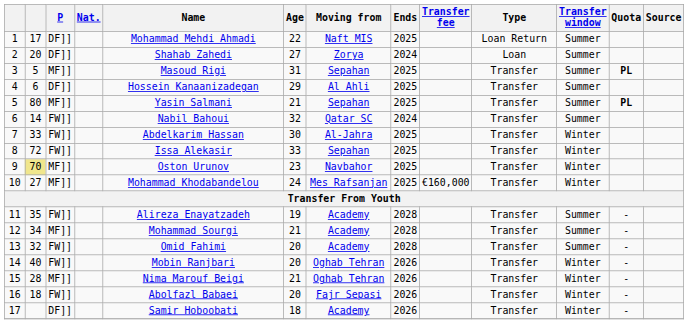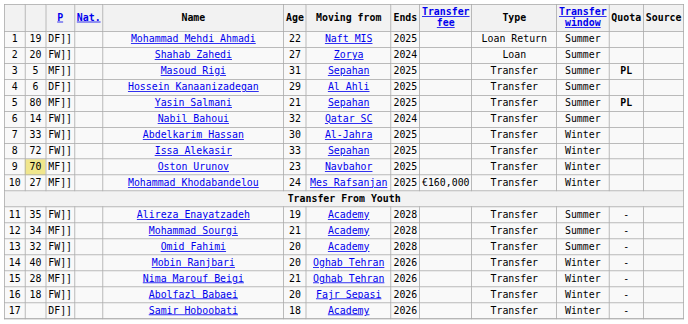 <table class="wikitable sortable" style="text-align:center; font-size:95%;">
 <tr>
 <th width=20></th>
 <th width=20></th>
 <th width=20><a href='#'>P</a></th>
 <th width=20><a href='#'>Nat.</a></th>
 <th width=220>Name</th>
 <th width=20>Age</th>
 <th width=100>Moving from</th>
 <th width=20>Ends</th>
 <th width=20><a href='#'>Transfer<br>fee</a></th>
 <th width=100>Type</th>
 <th width=20><a href='#'>Transfer<br>window</a></th>
 <th width=20>Quota</th>
 <th width=20>Source</th>
 </tr>
 <tr>
 <td>1</td>
-<td>17</td>
+<td>19</td>
 <td [[>DF]]</td>
 <td></td>
 <td><a href='#'>Mohammad Mehdi Ahmadi</a></td>
 <td>22</td>
 <td><a href='#'>Naft MIS</a></td>
 <td>2025</td>
 <td></td>
 <td>Loan Return</td>
 <td>Summer</td>
 <td></td>
 <td></td>
 </tr>
 <tr>
 <td>2</td>
 <td>20</td>
-<td [[>DF]]</td>
+<td [[>FW]]</td>
 <td></td>
 <td><a href='#'>Shahab Zahedi</a></td>
 <td>27</td>
 <td> <a href='#'>Zorya</a></td>
 <td>2024</td>
 <td></td>
 <td>Loan</td>
 <td>Summer</td>
 <td></td>
 <td></td>
 </tr>
 <tr>
 <td>3</td>
 <td>5</td>
 <td [[>MF]]</td>
 <td></td>
 <td><a href='#'>Masoud Rigi</a></td>
 <td>31</td>
 <td><a href='#'>Sepahan</a></td>
 <td>2025</td>
 <td></td>
 <td>Transfer</td>
 <td>Summer</td>
 <td><strong>PL</strong></td>
 <td></td>
 </tr>
 <tr>
 <td>4</td>
 <td>6</td>
 <td [[>DF]]</td>
 <td></td>
 <td><a href='#'>Hossein Kanaanizadegan</a></td>
 <td>29</td>
 <td> <a href='#'>Al Ahli</a></td>
 <td>2025</td>
 <td></td>
 <td>Transfer</td>
 <td>Summer</td>
 <td></td>
 <td></td>
 </tr>
 <tr>
 <td>5</td>
 <td>80</td>
 <td [[>MF]]</td>
 <td></td>
 <td><a href='#'>Yasin Salmani</a></td>
 <td>21</td>
 <td><a href='#'>Sepahan</a></td>
 <td>2025</td>
 <td></td>
 <td>Transfer</td>
 <td>Summer</td>
 <td><strong>PL</strong></td>
 <td></td>
 </tr>
 <tr>
 <td>6</td>
 <td>14</td>
 <td [[>FW]]</td>
 <td></td>
 <td><a href='#'>Nabil Bahoui</a></td>
 <td>32</td>
 <td> <a href='#'>Qatar SC</a></td>
 <td>2024</td>
 <td></td>
 <td>Transfer</td>
 <td>Summer</td>
 <td></td>
 <td></td>
 </tr>
 <tr>
 <td>7</td>
 <td>33</td>
 <td [[>FW]]</td>
 <td></td>
 <td><a href='#'>Abdelkarim Hassan</a></td>
 <td>30</td>
 <td> <a href='#'>Al-Jahra</a></td>
 <td>2025</td>
 <td></td>
 <td>Transfer</td>
 <td>Winter</td>
 <td></td>
 <td></td>
 </tr>
 <tr>
 <td>8</td>
 <td>72</td>
 <td [[>FW]]</td>
 <td></td>
 <td><a href='#'>Issa Alekasir</a></td>
 <td>33</td>
 <td><a href='#'>Sepahan</a></td>
 <td>2025</td>
 <td></td>
 <td>Transfer</td>
 <td>Winter</td>
 <td></td>
 <td></td>
 </tr>
 <tr>
 <td>9</td>
 <td style="background: khaki;">70</td>
 <td [[>MF]]</td>
 <td></td>
 <td><a href='#'>Oston Urunov</a></td>
 <td>23</td>
 <td> <a href='#'>Navbahor</a></td>
 <td>2025</td>
 <td></td>
 <td>Transfer</td>
 <td>Winter</td>
 <td></td>
 <td></td>
 </tr>
 <tr>
 <td>10</td>
 <td>27</td>
 <td [[>MF]]</td>
 <td></td>
 <td><a href='#'>Mohammad Khodabandelou</a></td>
 <td>24</td>
 <td><a href='#'>Mes Rafsanjan</a></td>
 <td>2025</td>
 <td>€160,000</td>
 <td>Transfer</td>
 <td>Winter</td>
 <td></td>
 <td></td>
 </tr>
 <tr>
 <th colspan=13>Transfer From Youth</th>
 </tr>
 <tr>
 <td>11</td>
 <td>35</td>
 <td [[>FW]]</td>
 <td></td>
 <td><a href='#'>Alireza Enayatzadeh</a></td>
 <td>19</td>
 <td><a href='#'>Academy</a></td>
 <td>2028</td>
 <td></td>
 <td>Transfer</td>
 <td>Summer</td>
 <td>-</td>
 <td></td>
 </tr>
 <tr>
 <td>12</td>
 <td>34</td>
 <td [[>MF]]</td>
 <td></td>
 <td><a href='#'>Mohammad Sourgi</a></td>
 <td>21</td>
 <td><a href='#'>Academy</a></td>
 <td>2028</td>
 <td></td>
 <td>Transfer</td>
 <td>Summer</td>
 <td>-</td>
 <td></td>
 </tr>
 <tr>
 <td>13</td>
 <td>32</td>
 <td [[>FW]]</td>
 <td></td>
 <td><a href='#'>Omid Fahimi</a></td>
 <td>20</td>
 <td><a href='#'>Academy</a></td>
 <td>2028</td>
 <td></td>
 <td>Transfer</td>
 <td>Summer</td>
 <td>-</td>
 <td></td>
 </tr>
 <tr>
 <td>14</td>
 <td>40</td>
 <td [[>FW]]</td>
 <td></td>
 <td><a href='#'>Mobin Ranjbari</a></td>
 <td>20</td>
 <td><a href='#'>Oghab Tehran</a></td>
 <td>2026</td>
 <td></td>
 <td>Transfer</td>
 <td>Winter</td>
 <td>-</td>
 <td></td>
 </tr>
 <tr>
 <td>15</td>
 <td>28</td>
 <td [[>MF]]</td>
 <td></td>
 <td><a href='#'>Nima Marouf Beigi</a></td>
 <td>21</td>
 <td><a href='#'>Oghab Tehran</a></td>
 <td>2026</td>
 <td></td>
 <td>Transfer</td>
 <td>Winter</td>
 <td>-</td>
 <td></td>
 </tr>
 <tr>
 <td>16</td>
 <td>18</td>
 <td [[>FW]]</td>
 <td></td>
 <td><a href='#'>Abolfazl Babaei</a></td>
 <td>20</td>
 <td><a href='#'>Fajr Sepasi</a></td>
 <td>2026</td>
 <td></td>
 <td>Transfer</td>
 <td>Winter</td>
 <td>-</td>
 <td></td>
 </tr>
 <tr>
 <td>17</td>
 <td></td>
 <td [[>DF]]</td>
 <td></td>
 <td><a href='#'>Samir Hoboobati</a></td>
 <td>18</td>
 <td><a href='#'>Academy</a></td>
 <td>2026</td>
 <td></td>
 <td>Transfer</td>
 <td>Winter</td>
 <td>-</td>
 <td></td>
 </tr>
 <tr>
 </tr>
 </table>
